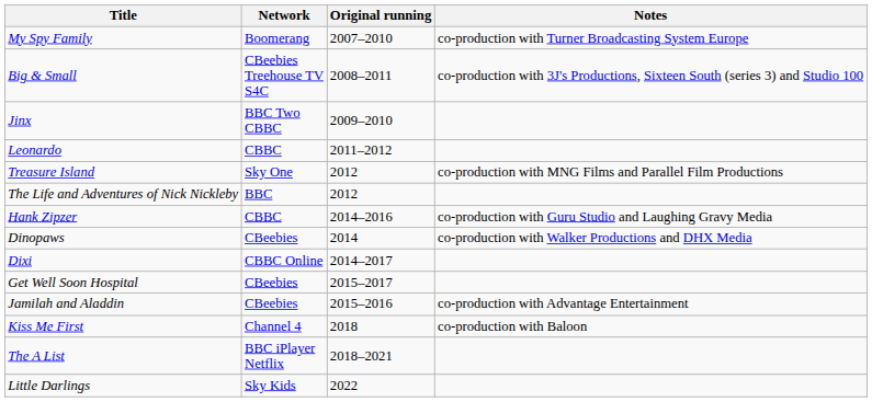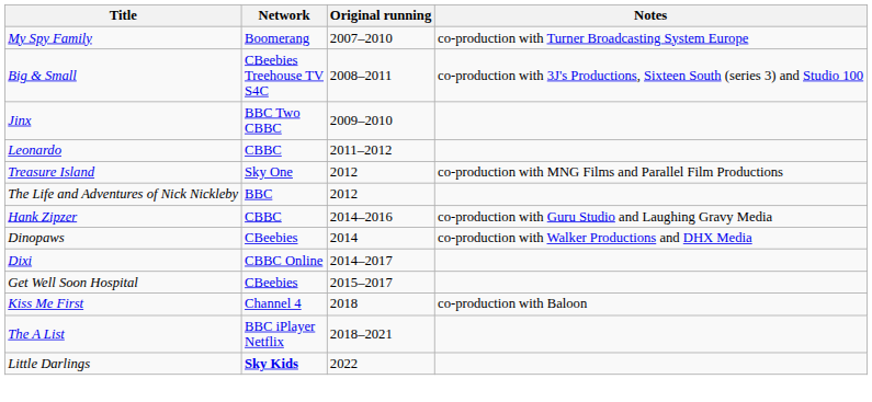 <table class="wikitable sortable">
 <tr>
 <th>Title</th>
 <th>Network</th>
 <th>Original running</th>
 <th>Notes</th>
 </tr>
 <tr>
 <td><em><a href='#'>My Spy Family</a></em></td>
 <td><a href='#'>Boomerang</a></td>
 <td>2007–2010</td>
 <td>co-production with <a href='#'>Turner Broadcasting System Europe</a></td>
 </tr>
 <tr>
 <td><em><a href='#'>Big & Small</a></em></td>
 <td><a href='#'>CBeebies</a><br><a href='#'>Treehouse TV</a><br><a href='#'>S4C</a></td>
 <td>2008–2011</td>
 <td>co-production with <a href='#'>3J's Productions</a>, <a href='#'>Sixteen South</a> (series 3) and <a href='#'>Studio 100</a></td>
 </tr>
 <tr>
 <td><em><a href='#'>Jinx</a></em></td>
 <td><a href='#'>BBC Two</a><br><a href='#'>CBBC</a></td>
 <td>2009–2010</td>
 <td></td>
 </tr>
 <tr>
 <td><em><a href='#'>Leonardo</a></em></td>
 <td><a href='#'>CBBC</a></td>
 <td>2011–2012</td>
 <td></td>
 </tr>
 <tr>
 <td><em><a href='#'>Treasure Island</a></em></td>
 <td><a href='#'>Sky One</a></td>
 <td>2012</td>
 <td>co-production with MNG Films and Parallel Film Productions</td>
 </tr>
 <tr>
 <td><em>The Life and Adventures of Nick Nickleby</em></td>
 <td><a href='#'>BBC</a></td>
 <td>2012</td>
 <td></td>
 </tr>
 <tr>
 <td><em><a href='#'>Hank Zipzer</a></em></td>
 <td><a href='#'>CBBC</a></td>
 <td>2014–2016</td>
 <td>co-production with <a href='#'>Guru Studio</a> and Laughing Gravy Media</td>
 </tr>
 <tr>
 <td><em>Dinopaws</em></td>
 <td><a href='#'>CBeebies</a></td>
 <td>2014</td>
 <td>co-production with <a href='#'>Walker Productions</a> and <a href='#'>DHX Media</a></td>
 </tr>
 <tr>
 <td><em><a href='#'>Dixi</a></em></td>
 <td><a href='#'>CBBC Online</a></td>
 <td>2014–2017</td>
 <td></td>
 </tr>
 <tr>
 <td><em>Get Well Soon Hospital</em></td>
 <td><a href='#'>CBeebies</a></td>
 <td>2015–2017</td>
 <td></td>
 </tr>
 <tr>
-<td><em>Jamilah and Aladdin</em></td>
-<td><a href='#'>CBeebies</a></td>
-<td>2015–2016</td>
-<td>co-production with Advantage Entertainment</td>
-</tr>
-<tr>
 <td><em><a href='#'>Kiss Me First</a></em></td>
 <td><a href='#'>Channel 4</a></td>
 <td>2018</td>
 <td>co-production with Baloon</td>
 </tr>
 <tr>
 <td><em><a href='#'>The A List</a></em></td>
 <td><a href='#'>BBC iPlayer</a><br><a href='#'>Netflix</a></td>
 <td>2018–2021</td>
 <td></td>
 </tr>
 <tr>
 <td><em>Little Darlings</em></td>
-<td><a href='#'>Sky Kids</a></td>
+<td><strong><a href='#'>Sky Kids</a></strong></td>
 <td>2022</td>
 <td></td>
 </tr>
 </table>
